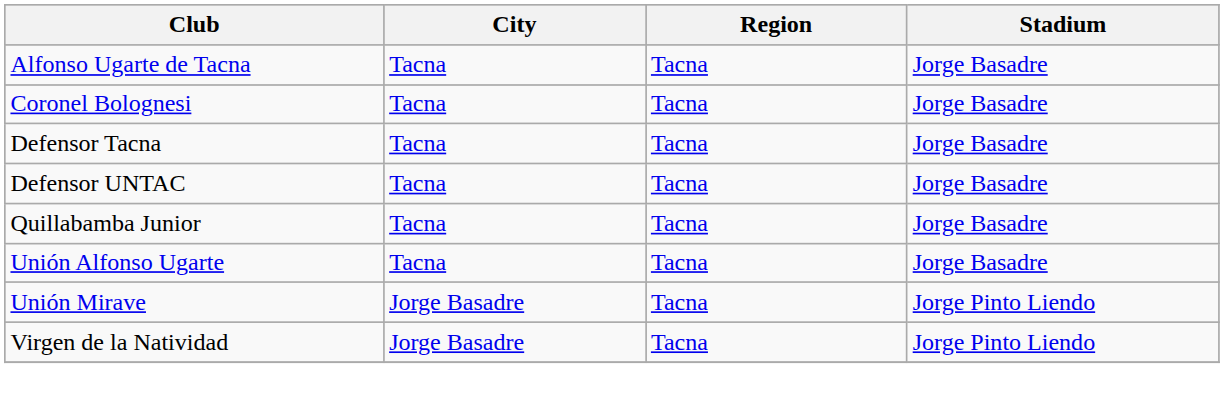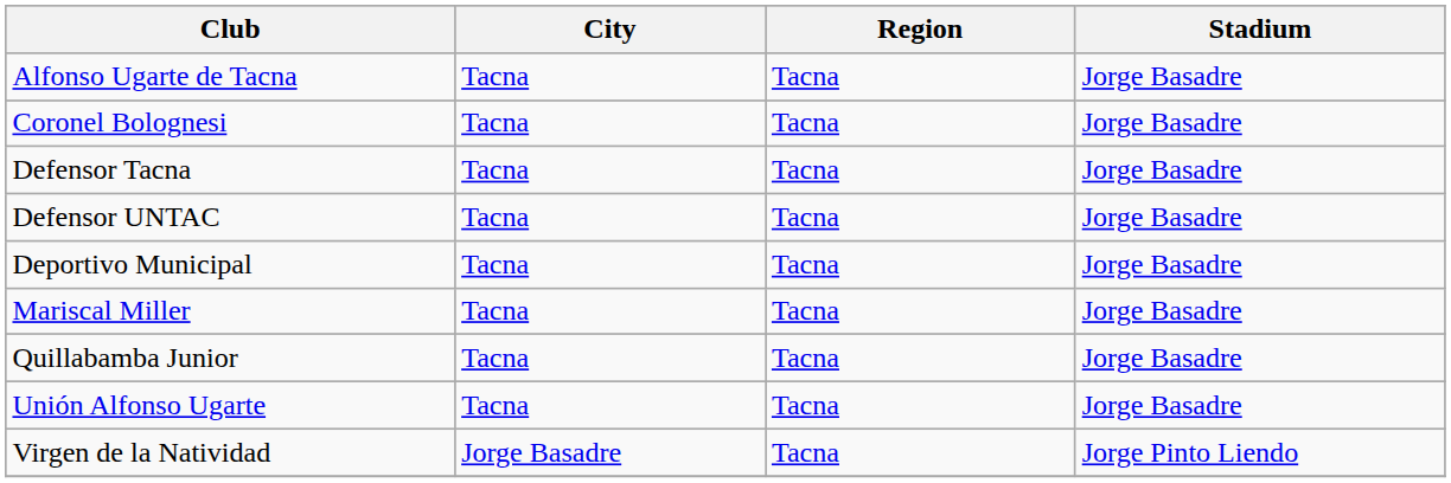 <table class="wikitable sortable" style="font-size:90%">
 <tr>
 <th width=220px>Club</th>
 <th width=150px>City</th>
 <th width=150px>Region</th>
 <th width=180px>Stadium</th>
 </tr>
 <tr>
 <td><a href='#'>Alfonso Ugarte de Tacna</a></td>
 <td><a href='#'>Tacna</a></td>
 <td><a href='#'>Tacna</a></td>
 <td><a href='#'>Jorge Basadre</a></td>
 </tr>
 <tr>
 <td><a href='#'>Coronel Bolognesi</a></td>
 <td><a href='#'>Tacna</a></td>
 <td><a href='#'>Tacna</a></td>
 <td><a href='#'>Jorge Basadre</a></td>
 </tr>
 <tr>
 <td>Defensor Tacna</td>
 <td><a href='#'>Tacna</a></td>
 <td><a href='#'>Tacna</a></td>
 <td><a href='#'>Jorge Basadre</a></td>
 </tr>
 <tr>
 <td>Defensor UNTAC</td>
 <td><a href='#'>Tacna</a></td>
 <td><a href='#'>Tacna</a></td>
 <td><a href='#'>Jorge Basadre</a></td>
 </tr>
 <tr>
+<td>Deportivo Municipal</td>
+<td><a href='#'>Tacna</a></td>
+<td><a href='#'>Tacna</a></td>
+<td><a href='#'>Jorge Basadre</a></td>
+</tr>
+<tr>
+<td><a href='#'>Mariscal Miller</a></td>
+<td><a href='#'>Tacna</a></td>
+<td><a href='#'>Tacna</a></td>
+<td><a href='#'>Jorge Basadre</a></td>
+</tr>
+<tr>
 <td>Quillabamba Junior</td>
 <td><a href='#'>Tacna</a></td>
 <td><a href='#'>Tacna</a></td>
 <td><a href='#'>Jorge Basadre</a></td>
 </tr>
 <tr>
 <td><a href='#'>Unión Alfonso Ugarte</a></td>
 <td><a href='#'>Tacna</a></td>
 <td><a href='#'>Tacna</a></td>
 <td><a href='#'>Jorge Basadre</a></td>
 </tr>
 <tr>
-<td><a href='#'>Unión Mirave</a></td>
-<td><a href='#'>Jorge Basadre</a></td>
-<td><a href='#'>Tacna</a></td>
-<td><a href='#'>Jorge Pinto Liendo</a></td>
-</tr>
-<tr>
 <td>Virgen de la Natividad</td>
 <td><a href='#'>Jorge Basadre</a></td>
 <td><a href='#'>Tacna</a></td>
 <td><a href='#'>Jorge Pinto Liendo</a></td>
 </tr>
 <tr>
 </tr>
 </table>
